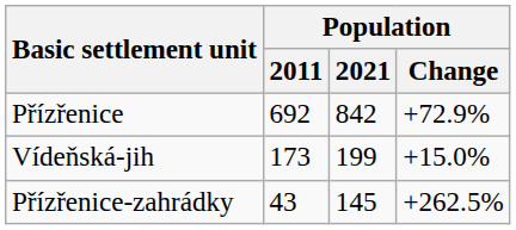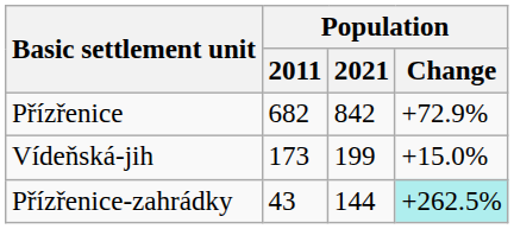 <table class="wikitable sortable">
 <tr>
 <th rowspan="2">Basic settlement unit</th>
 <th colspan="3">Population</th>
 </tr>
 <tr>
 <th>2011</th>
 <th>2021</th>
 <th>Change</th>
 </tr>
 <tr>
 <td>Přízřenice</td>
-<td>692</td>
+<td>682</td>
 <td>842</td>
 <td>+72.9%</td>
 </tr>
 <tr>
 <td>Vídeňská-jih</td>
 <td>173</td>
 <td>199</td>
 <td>+15.0%</td>
 </tr>
 <tr>
 <td>Přízřenice-zahrádky</td>
 <td>43</td>
-<td>145</td>
-<td>+262.5%</td>
+<td>144</td>
+<td style="background: paleturquoise;">+262.5%</td>
 </tr>
 </table>
